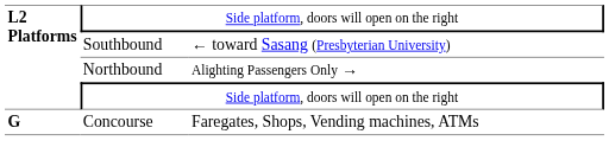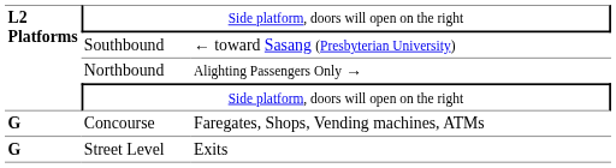 <table table border=0 cellspacing=0 cellpadding=3>
 <tr>
 <td style="border-top:solid 1px gray;border-bottom:solid 1px gray;" rowspan=4 valign=top><strong>L2<br>Platforms</strong></td>
 <td style="border-top:solid 1px gray;border-right:solid 2px black;border-left:solid 2px black;border-bottom:solid 2px black;text-align:center;" colspan=2><small><a href='#'>Side platform</a>, doors will open on the right</small></td>
 </tr>
 <tr>
 <td style="border-bottom:solid 1px gray;">Southbound</td>
 <td style="border-bottom:solid 1px gray;">←  toward <a href='#'>Sasang</a> <small>(<a href='#'>Presbyterian University</a>)</small></td>
 </tr>
 <tr>
 <td>Northbound</td>
 <td>  <small>Alighting Passengers Only</small> →</td>
 </tr>
 <tr>
 <td style="border-top:solid 2px black;border-right:solid 2px black;border-left:solid 2px black;border-bottom:solid 1px gray;text-align:center;" colspan=2><small><a href='#'>Side platform</a>, doors will open on the right</small></td>
 </tr>
 <tr>
 <td style="border-bottom:solid 1px gray;" width=50 valign=top><strong>G</strong></td>
 <td style="border-bottom:solid 1px gray;" width=100 valign=top>Concourse</td>
 <td style="border-bottom:solid 1px gray;" width=400 valign=top>Faregates, Shops, Vending machines, ATMs</td>
 </tr>
+<tr>
+<td style="border-bottom:solid 1px gray;" width=50 valign=top><strong>G</strong></td>
+<td style="border-bottom:solid 1px gray;" width=100 valign=top>Street Level</td>
+<td style="border-bottom:solid 1px gray;" width=400 valign=top>Exits</td>
+</tr>
 </table>
